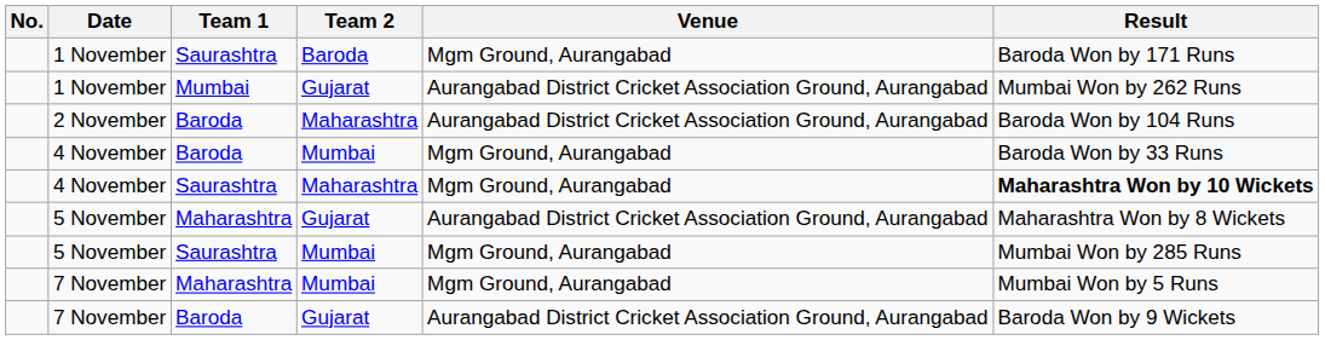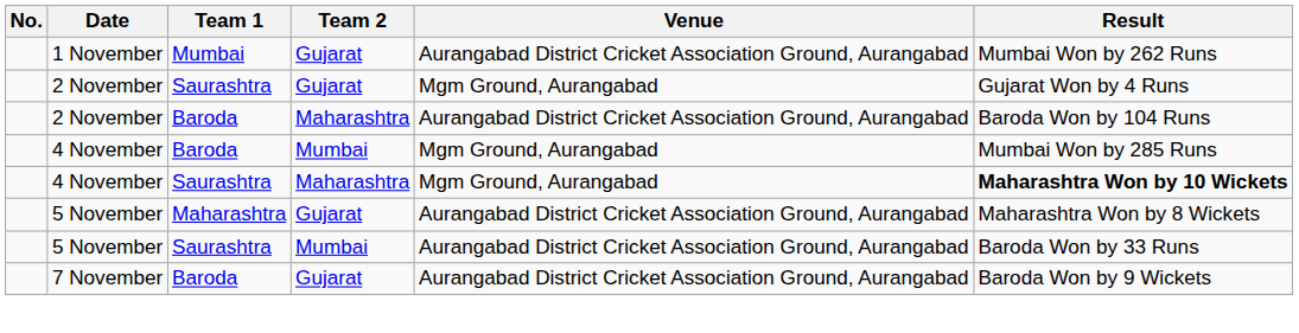 <table class="wikitable collapsible collapsed">
 <tr>
 <th>No.</th>
 <th>Date</th>
 <th>Team 1</th>
 <th>Team 2</th>
 <th>Venue</th>
 <th>Result</th>
 </tr>
 <tr>
 <td> </td>
 <td>1 November</td>
-<td><a href='#'>Saurashtra</a></td>
-<td><a href='#'>Baroda</a></td>
-<td>Mgm Ground, Aurangabad</td>
-<td>Baroda Won by 171 Runs</td>
-</tr>
-<tr>
-<td> </td>
-<td>1 November</td>
 <td><a href='#'>Mumbai</a></td>
 <td><a href='#'>Gujarat</a></td>
 <td>Aurangabad District Cricket Association Ground, Aurangabad</td>
 <td>Mumbai Won by 262 Runs</td>
+</tr>
+<tr>
+<td> </td>
+<td>2 November</td>
+<td><a href='#'>Saurashtra</a></td>
+<td><a href='#'>Gujarat</a></td>
+<td>Mgm Ground, Aurangabad</td>
+<td>Gujarat Won by 4 Runs</td>
 </tr>
 <tr>
 <td> </td>
 <td>2 November</td>
 <td><a href='#'>Baroda</a></td>
 <td><a href='#'>Maharashtra</a></td>
 <td>Aurangabad District Cricket Association Ground, Aurangabad</td>
 <td>Baroda Won by 104 Runs</td>
 </tr>
 <tr>
 <td> </td>
 <td>4 November</td>
 <td><a href='#'>Baroda</a></td>
 <td><a href='#'>Mumbai</a></td>
 <td>Mgm Ground, Aurangabad</td>
-<td>Baroda Won by 33 Runs</td>
+<td>Mumbai Won by 285 Runs</td>
 </tr>
 <tr>
 <td> </td>
 <td>4 November</td>
 <td><a href='#'>Saurashtra</a></td>
 <td><a href='#'>Maharashtra</a></td>
 <td>Mgm Ground, Aurangabad</td>
 <td><strong>Maharashtra Won by 10 Wickets</strong></td>
 </tr>
 <tr>
 <td> </td>
 <td>5 November</td>
 <td><a href='#'>Maharashtra</a></td>
 <td><a href='#'>Gujarat</a></td>
 <td>Aurangabad District Cricket Association Ground, Aurangabad</td>
 <td>Maharashtra Won by 8 Wickets</td>
 </tr>
 <tr>
 <td> </td>
 <td>5 November</td>
 <td><a href='#'>Saurashtra</a></td>
 <td><a href='#'>Mumbai</a></td>
-<td>Mgm Ground, Aurangabad</td>
-<td>Mumbai Won by 285 Runs</td>
-</tr>
-<tr>
-<td> </td>
-<td>7 November</td>
-<td><a href='#'>Maharashtra</a></td>
-<td><a href='#'>Mumbai</a></td>
-<td>Mgm Ground, Aurangabad</td>
-<td>Mumbai Won by 5 Runs</td>
+<td>Aurangabad District Cricket Association Ground, Aurangabad</td>
+<td>Baroda Won by 33 Runs</td>
 </tr>
 <tr>
 <td> </td>
 <td>7 November</td>
 <td><a href='#'>Baroda</a></td>
 <td><a href='#'>Gujarat</a></td>
 <td>Aurangabad District Cricket Association Ground, Aurangabad</td>
 <td>Baroda Won by 9 Wickets</td>
 </tr>
 </table>
